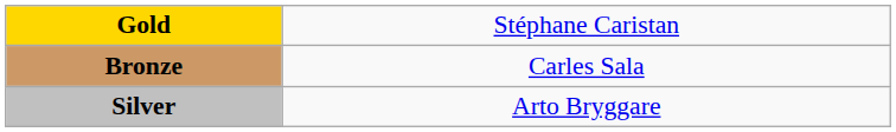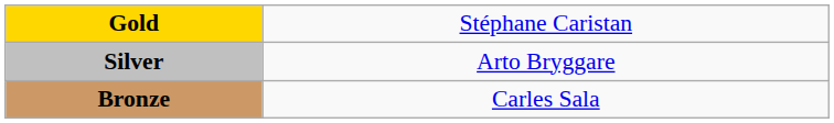 <table class="wikitable" style="text-align:center; " width="35%">
 <tr>
 <td bgcolor="gold"><strong>Gold</strong></td>
 <td><a href='#'>Stéphane Caristan</a><br>  <small><em></em></small></td>
 </tr>
 <tr>
+<td bgcolor="silver"><strong>Silver</strong></td>
+<td><a href='#'>Arto Bryggare</a><br>  <small><em></em></small></td>
+</tr>
+<tr>
 <td bgcolor="CC9966"><strong>Bronze</strong></td>
 <td><a href='#'>Carles Sala</a><br>  <small><em></em></small></td>
 </tr>
-<tr>
-<td bgcolor="silver"><strong>Silver</strong></td>
-<td><a href='#'>Arto Bryggare</a><br>  <small><em></em></small></td>
-</tr>
 </table>
